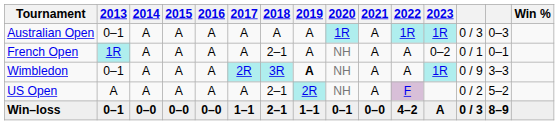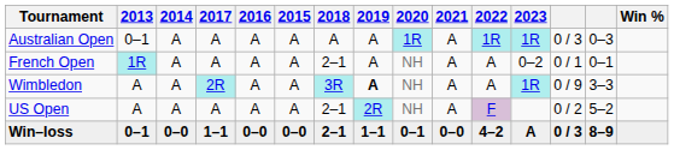 <table class=wikitable style=text-align:center>
 <tr>
 <th>Tournament</th>
 <th><a href='#'>2013</a></th>
 <th><a href='#'>2014</a></th>
+<th><a href='#'>2017</a></th>
+<th><a href='#'>2016</a></th>
 <th><a href='#'>2015</a></th>
-<th><a href='#'>2016</a></th>
-<th><a href='#'>2017</a></th>
 <th><a href='#'>2018</a></th>
 <th><a href='#'>2019</a></th>
 <th><a href='#'>2020</a></th>
 <th><a href='#'>2021</a></th>
 <th><a href='#'>2022</a></th>
 <th><a href='#'>2023</a></th>
 <th></th>
 <th></th>
 <th>Win %</th>
 </tr>
 <tr>
 <td style=text-align:left><a href='#'>Australian Open</a></td>
 <td>0–1</td>
 <td>A</td>
 <td>A</td>
 <td>A</td>
 <td>A</td>
 <td>A</td>
 <td>A</td>
 <td style=background:#afeeee><a href='#'>1R</a></td>
 <td>A</td>
 <td style=background:#afeeee><a href='#'>1R</a></td>
 <td style=background:#afeeee><a href='#'>1R</a></td>
 <td>0 / 3</td>
 <td>0–3</td>
 <td></td>
 </tr>
 <tr>
 <td style=text-align:left><a href='#'>French Open</a></td>
 <td style=background:#afeeee><a href='#'>1R</a></td>
 <td>A</td>
 <td>A</td>
 <td>A</td>
 <td>A</td>
 <td>2–1</td>
 <td>A</td>
 <td style=color:#767676>NH</td>
 <td>A</td>
 <td>A</td>
 <td>0–2</td>
 <td>0 / 1</td>
 <td>0–1</td>
 <td></td>
 </tr>
 <tr>
 <td style=text-align:left><a href='#'>Wimbledon</a></td>
-<td>0–1</td>
-<td>A</td>
 <td>A</td>
 <td>A</td>
 <td style=background:#afeeee><a href='#'>2R</a></td>
+<td>A</td>
+<td>A</td>
 <td style=background:#afeeee><a href='#'>3R</a></td>
 <td><strong>A</strong></td>
 <td style=color:#767676>NH</td>
 <td>A</td>
 <td>A</td>
 <td style=background:#afeeee><a href='#'>1R</a></td>
 <td>0 / 9</td>
 <td>3–3</td>
 <td></td>
 </tr>
 <tr>
 <td style=text-align:left><a href='#'>US Open</a></td>
 <td>A</td>
 <td>A</td>
 <td>A</td>
 <td>A</td>
 <td>A</td>
 <td>2–1</td>
 <td style=background:#afeeee><a href='#'>2R</a></td>
 <td style=color:#767676>NH</td>
 <td>A</td>
 <td bgcolor=thistle><a href='#'>F</a></td>
 <td></td>
 <td>0 / 2</td>
 <td>5–2</td>
 <td></td>
 </tr>
 <tr style=font-weight:bold;background:#efefef>
 <td style=text-align:left>Win–loss</td>
 <td>0–1</td>
 <td>0–0</td>
+<td>1–1</td>
 <td>0–0</td>
 <td>0–0</td>
-<td>1–1</td>
 <td>2–1</td>
 <td>1–1</td>
 <td>0–1</td>
 <td>0–0</td>
 <td>4–2</td>
 <td>A</td>
 <td>0 / 3</td>
 <td>8–9</td>
 <td></td>
 </tr>
 </table>
